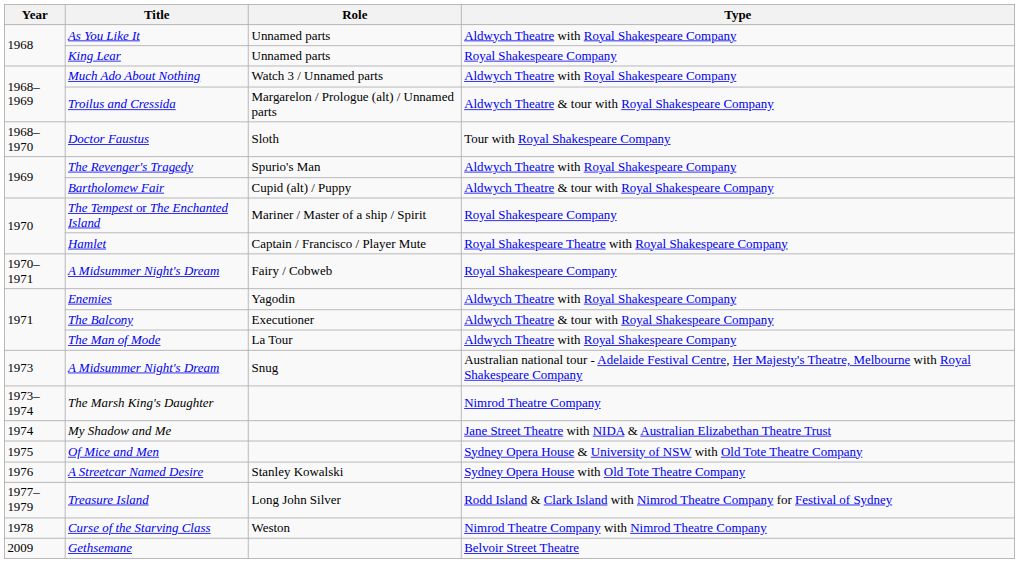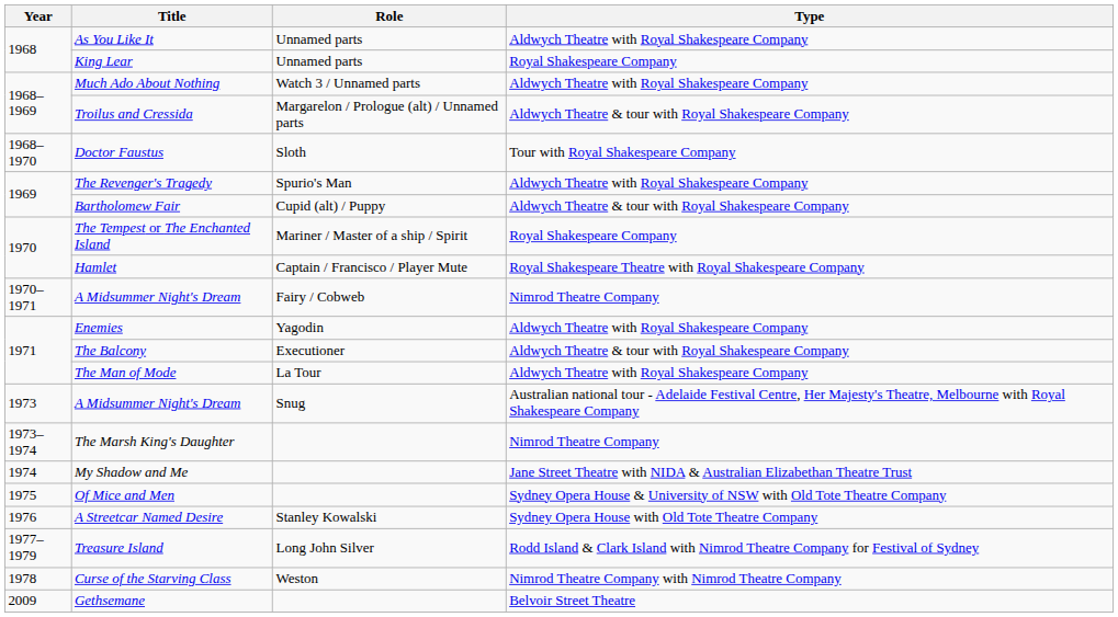 <table class="wikitable">
 <tr>
 <th>Year</th>
 <th>Title</th>
 <th>Role</th>
 <th>Type</th>
 </tr>
 <tr>
 <td rowspan="2">1968</td>
 <td><em><a href='#'>As You Like It</a></em></td>
 <td>Unnamed parts</td>
 <td><a href='#'>Aldwych Theatre</a> with <a href='#'>Royal Shakespeare Company</a></td>
 </tr>
 <tr>
 <td><em><a href='#'>King Lear</a></em></td>
 <td>Unnamed parts</td>
 <td><a href='#'>Royal Shakespeare Company</a></td>
 </tr>
 <tr>
 <td rowspan="2">1968–1969</td>
 <td><em><a href='#'>Much Ado About Nothing</a></em></td>
 <td>Watch 3 / Unnamed parts</td>
 <td><a href='#'>Aldwych Theatre</a> with <a href='#'>Royal Shakespeare Company</a></td>
 </tr>
 <tr>
 <td><em><a href='#'>Troilus and Cressida</a></em></td>
 <td>Margarelon / Prologue (alt) / Unnamed parts</td>
 <td><a href='#'>Aldwych Theatre</a> & tour with <a href='#'>Royal Shakespeare Company</a></td>
 </tr>
 <tr>
 <td>1968–1970</td>
 <td><em><a href='#'>Doctor Faustus</a></em></td>
 <td>Sloth</td>
 <td>Tour with <a href='#'>Royal Shakespeare Company</a></td>
 </tr>
 <tr>
 <td rowspan="2">1969</td>
 <td><em><a href='#'>The Revenger's Tragedy</a></em></td>
 <td>Spurio's Man</td>
 <td><a href='#'>Aldwych Theatre</a> with <a href='#'>Royal Shakespeare Company</a></td>
 </tr>
 <tr>
 <td><em><a href='#'>Bartholomew Fair</a></em></td>
 <td>Cupid (alt) / Puppy</td>
 <td><a href='#'>Aldwych Theatre</a> & tour with <a href='#'>Royal Shakespeare Company</a></td>
 </tr>
 <tr>
 <td rowspan="2">1970</td>
 <td><em><a href='#'>The Tempest</em> or <em>The Enchanted Island</a></em></td>
 <td>Mariner / Master of a ship / Spirit</td>
 <td><a href='#'>Royal Shakespeare Company</a></td>
 </tr>
 <tr>
 <td><em><a href='#'>Hamlet</a></em></td>
 <td>Captain / Francisco / Player Mute</td>
 <td><a href='#'>Royal Shakespeare Theatre</a> with <a href='#'>Royal Shakespeare Company</a></td>
 </tr>
 <tr>
 <td>1970–1971</td>
 <td><em><a href='#'>A Midsummer Night's Dream</a></em></td>
 <td>Fairy / Cobweb</td>
-<td><a href='#'>Royal Shakespeare Company</a></td>
+<td><a href='#'>Nimrod Theatre Company</a></td>
 </tr>
 <tr>
 <td rowspan="3">1971</td>
 <td><em><a href='#'>Enemies</a></em></td>
 <td>Yagodin</td>
 <td><a href='#'>Aldwych Theatre</a> with <a href='#'>Royal Shakespeare Company</a></td>
 </tr>
 <tr>
 <td><em><a href='#'>The Balcony</a></em></td>
 <td>Executioner</td>
 <td><a href='#'>Aldwych Theatre</a> & tour with <a href='#'>Royal Shakespeare Company</a></td>
 </tr>
 <tr>
 <td><em><a href='#'>The Man of Mode</a></em></td>
 <td>La Tour</td>
 <td><a href='#'>Aldwych Theatre</a> with <a href='#'>Royal Shakespeare Company</a></td>
 </tr>
 <tr>
 <td>1973</td>
 <td><em><a href='#'>A Midsummer Night's Dream</a></em></td>
 <td>Snug</td>
 <td>Australian national tour - <a href='#'>Adelaide Festival Centre</a>, <a href='#'>Her Majesty's Theatre, Melbourne</a> with <a href='#'>Royal Shakespeare Company</a></td>
 </tr>
 <tr>
 <td>1973–1974</td>
 <td><em>The Marsh King's Daughter</em></td>
 <td></td>
 <td><a href='#'>Nimrod Theatre Company</a></td>
 </tr>
 <tr>
 <td>1974</td>
 <td><em>My Shadow and Me</em></td>
 <td></td>
 <td><a href='#'>Jane Street Theatre</a> with <a href='#'>NIDA</a> & <a href='#'>Australian Elizabethan Theatre Trust</a></td>
 </tr>
 <tr>
 <td>1975</td>
 <td><em><a href='#'>Of Mice and Men</a></em></td>
 <td></td>
 <td><a href='#'>Sydney Opera House</a> & <a href='#'>University of NSW</a> with <a href='#'>Old Tote Theatre Company</a></td>
 </tr>
 <tr>
 <td>1976</td>
 <td><em><a href='#'>A Streetcar Named Desire</a></em></td>
 <td>Stanley Kowalski</td>
 <td><a href='#'>Sydney Opera House</a> with <a href='#'>Old Tote Theatre Company</a></td>
 </tr>
 <tr>
 <td>1977–1979</td>
 <td><em><a href='#'>Treasure Island</a></em></td>
 <td>Long John Silver</td>
 <td><a href='#'>Rodd Island</a> & <a href='#'>Clark Island</a> with <a href='#'>Nimrod Theatre Company</a> for <a href='#'>Festival of Sydney</a></td>
 </tr>
 <tr>
 <td>1978</td>
 <td><em><a href='#'>Curse of the Starving Class</a></em></td>
 <td>Weston</td>
 <td><a href='#'>Nimrod Theatre Company</a> with <a href='#'>Nimrod Theatre Company</a></td>
 </tr>
 <tr>
 <td>2009</td>
 <td><em><a href='#'>Gethsemane</a></em></td>
 <td></td>
 <td><a href='#'>Belvoir Street Theatre</a></td>
 </tr>
 </table>
